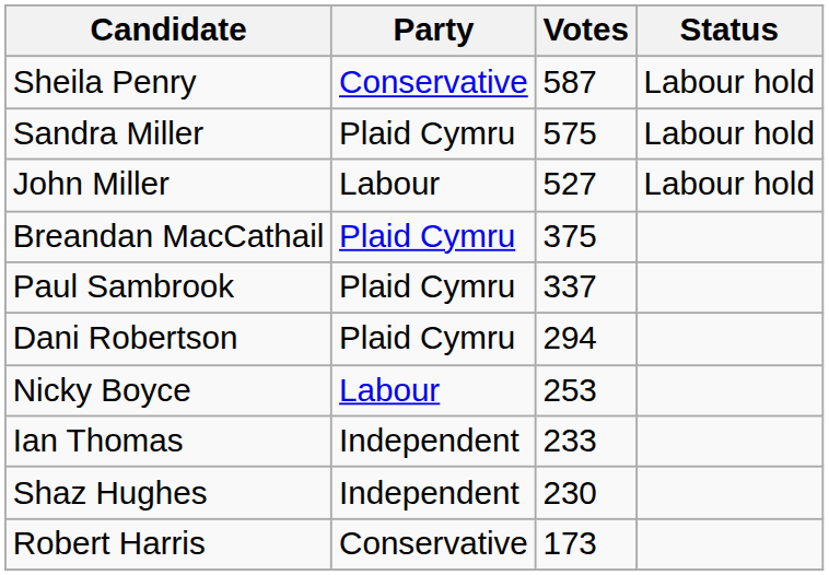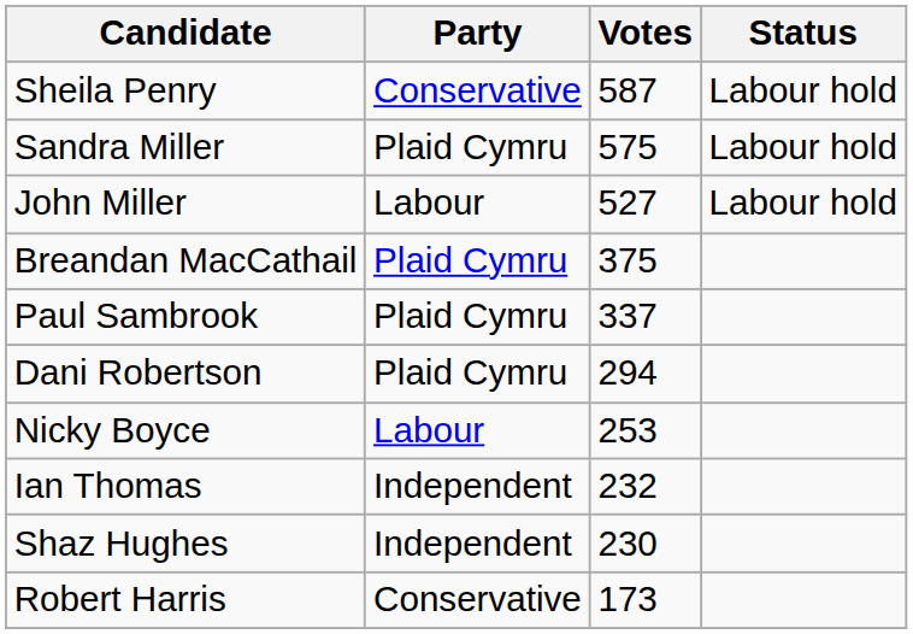 <table class="wikitable sortable">
 <tr>
 <th>Candidate</th>
 <th>Party</th>
 <th>Votes</th>
 <th>Status</th>
 </tr>
 <tr>
 <td>Sheila Penry</td>
 <td><a href='#'>Conservative</a></td>
 <td>587</td>
 <td>Labour hold</td>
 </tr>
 <tr>
 <td>Sandra Miller</td>
 <td>Plaid Cymru</td>
 <td>575</td>
 <td>Labour hold</td>
 </tr>
 <tr>
 <td>John Miller</td>
 <td>Labour</td>
 <td>527</td>
 <td>Labour hold</td>
 </tr>
 <tr>
 <td>Breandan MacCathail</td>
 <td><a href='#'>Plaid Cymru</a></td>
 <td>375</td>
 <td></td>
 </tr>
 <tr>
 <td>Paul Sambrook</td>
 <td>Plaid Cymru</td>
 <td>337</td>
 <td></td>
 </tr>
 <tr>
 <td>Dani Robertson</td>
 <td>Plaid Cymru</td>
 <td>294</td>
 <td></td>
 </tr>
 <tr>
 <td>Nicky Boyce</td>
 <td><a href='#'>Labour</a></td>
 <td>253</td>
 <td></td>
 </tr>
 <tr>
 <td>Ian Thomas</td>
 <td>Independent</td>
-<td>233</td>
+<td>232</td>
 <td></td>
 </tr>
 <tr>
 <td>Shaz Hughes</td>
 <td>Independent</td>
 <td>230</td>
 <td></td>
 </tr>
 <tr>
 <td>Robert Harris</td>
 <td>Conservative</td>
 <td>173</td>
 <td></td>
 </tr>
 </table>
